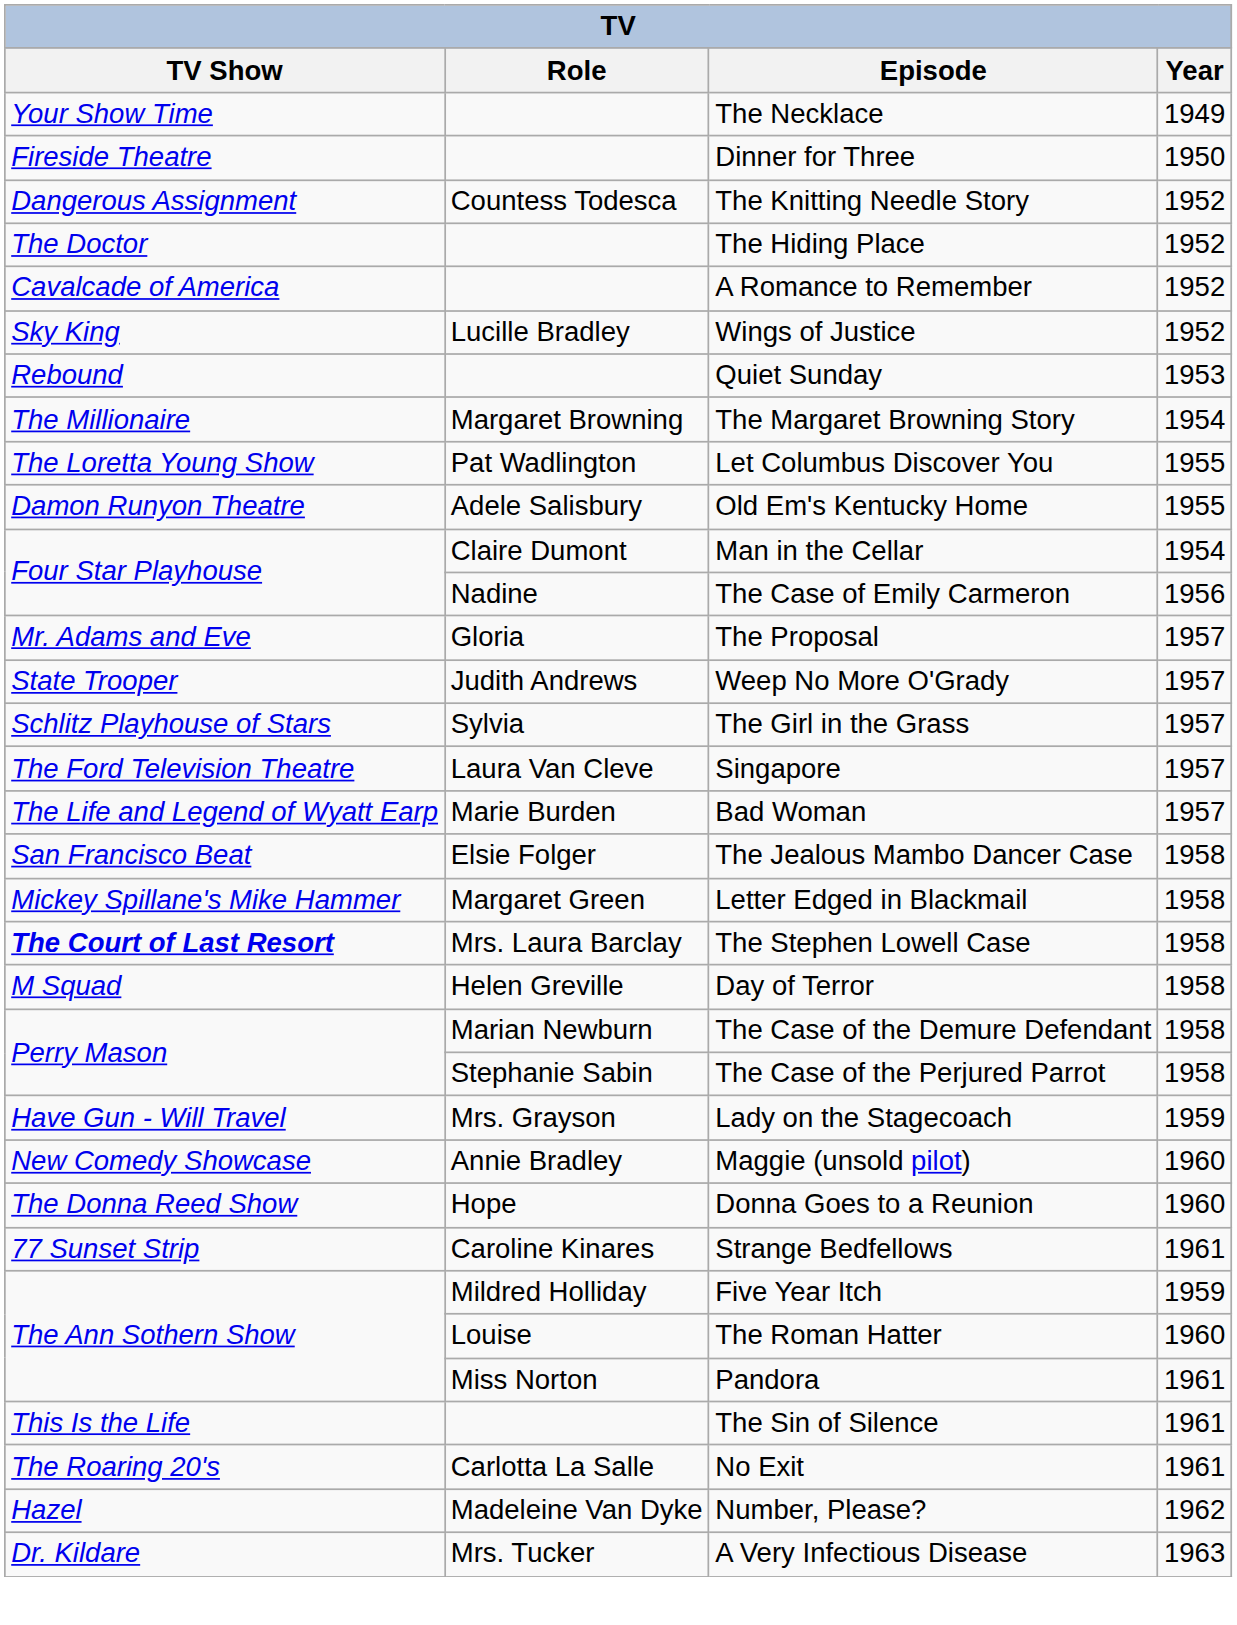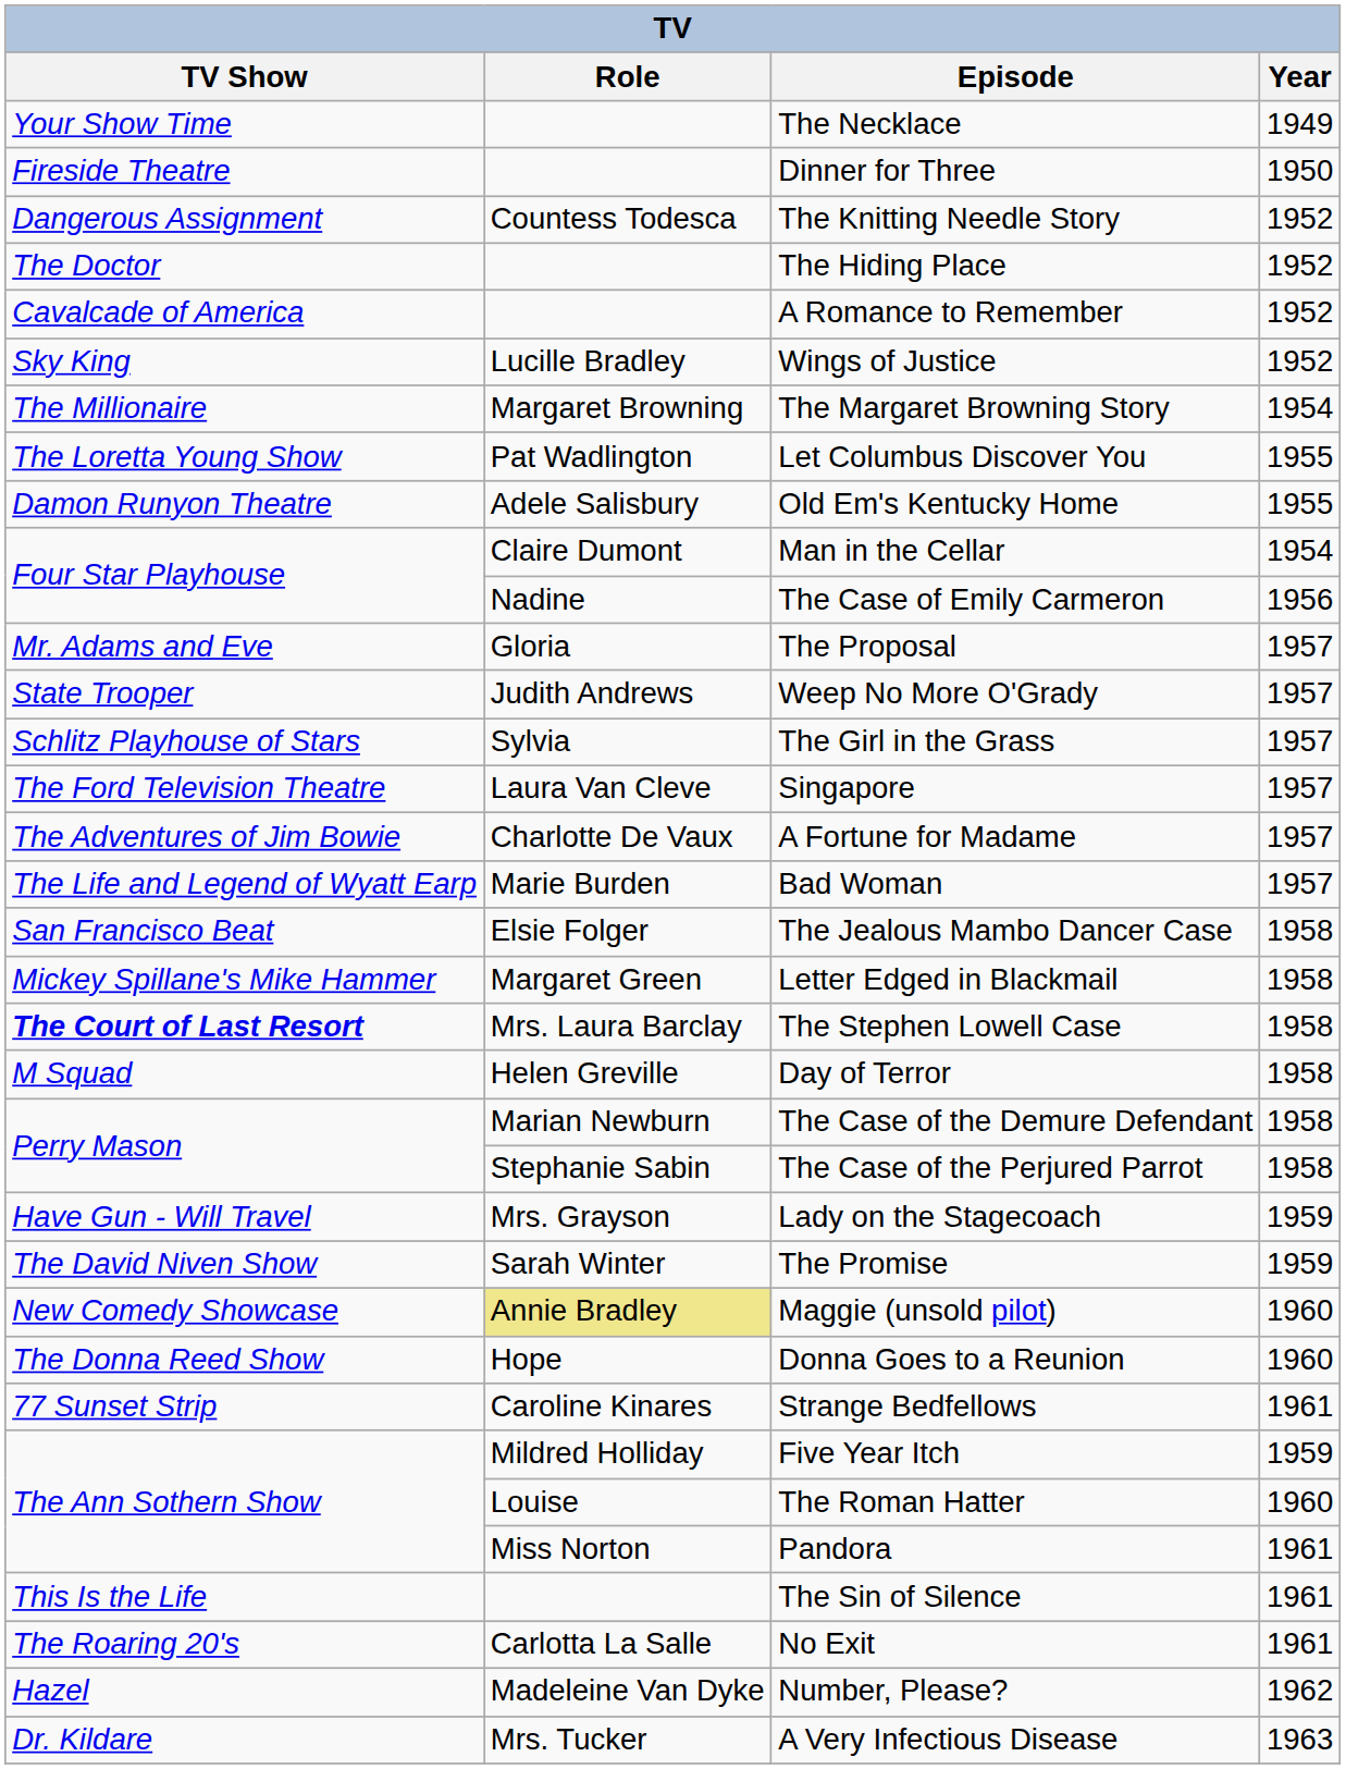 <table class="wikitable" style="font-size: 100%;">
 <tr>
 <th colspan="4" style="background: LightSteelBlue;">TV</th>
 </tr>
 <tr>
 <th>TV Show</th>
 <th>Role</th>
 <th>Episode</th>
 <th>Year</th>
 </tr>
 <tr>
 <td><em><a href='#'>Your Show Time</a></em></td>
 <td></td>
 <td>The Necklace</td>
 <td>1949</td>
 </tr>
 <tr>
 <td><em><a href='#'>Fireside Theatre</a></em></td>
 <td></td>
 <td>Dinner for Three</td>
 <td>1950</td>
 </tr>
 <tr>
 <td><em><a href='#'>Dangerous Assignment</a></em></td>
 <td>Countess Todesca</td>
 <td>The Knitting Needle Story</td>
 <td>1952</td>
 </tr>
 <tr>
 <td><em><a href='#'>The Doctor</a></em></td>
 <td></td>
 <td>The Hiding Place</td>
 <td>1952</td>
 </tr>
 <tr>
 <td><em><a href='#'>Cavalcade of America</a></em></td>
 <td></td>
 <td>A Romance to Remember</td>
 <td>1952</td>
 </tr>
 <tr>
 <td><em><a href='#'>Sky King</a></em></td>
 <td>Lucille Bradley</td>
 <td>Wings of Justice</td>
 <td>1952</td>
-</tr>
-<tr>
-<td><em><a href='#'>Rebound</a></em></td>
-<td></td>
-<td>Quiet Sunday</td>
-<td>1953</td>
 </tr>
 <tr>
 <td><em><a href='#'>The Millionaire</a></em></td>
 <td>Margaret Browning</td>
 <td>The Margaret Browning Story</td>
 <td>1954</td>
 </tr>
 <tr>
 <td><em><a href='#'>The Loretta Young Show</a></em></td>
 <td>Pat Wadlington</td>
 <td>Let Columbus Discover You</td>
 <td>1955</td>
 </tr>
 <tr>
 <td><em><a href='#'>Damon Runyon Theatre</a></em></td>
 <td>Adele Salisbury</td>
 <td>Old Em's Kentucky Home</td>
 <td>1955</td>
 </tr>
 <tr>
 <td rowspan=2><em><a href='#'>Four Star Playhouse</a></em></td>
 <td>Claire Dumont</td>
 <td>Man in the Cellar</td>
 <td>1954</td>
 </tr>
 <tr>
 <td>Nadine</td>
 <td>The Case of Emily Carmeron</td>
 <td>1956</td>
 </tr>
 <tr>
 <td><em><a href='#'>Mr. Adams and Eve</a></em></td>
 <td>Gloria</td>
 <td>The Proposal</td>
 <td>1957</td>
 </tr>
 <tr>
 <td><em><a href='#'>State Trooper</a></em></td>
 <td>Judith Andrews</td>
 <td>Weep No More O'Grady</td>
 <td>1957</td>
 </tr>
 <tr>
 <td><em><a href='#'>Schlitz Playhouse of Stars</a></em></td>
 <td>Sylvia</td>
 <td>The Girl in the Grass</td>
 <td>1957</td>
 </tr>
 <tr>
 <td><em><a href='#'>The Ford Television Theatre</a></em></td>
 <td>Laura Van Cleve</td>
 <td>Singapore</td>
 <td>1957</td>
 </tr>
 <tr>
+<td><em><a href='#'>The Adventures of Jim Bowie</a></em></td>
+<td>Charlotte De Vaux</td>
+<td>A Fortune for Madame</td>
+<td>1957</td>
+</tr>
+<tr>
 <td><em><a href='#'>The Life and Legend of Wyatt Earp</a></em></td>
 <td>Marie Burden</td>
 <td>Bad Woman</td>
 <td>1957</td>
 </tr>
 <tr>
 <td><em><a href='#'>San Francisco Beat</a></em></td>
 <td>Elsie Folger</td>
 <td>The Jealous Mambo Dancer Case</td>
 <td>1958</td>
 </tr>
 <tr>
 <td><em><a href='#'>Mickey Spillane's Mike Hammer</a></em></td>
 <td>Margaret Green</td>
 <td>Letter Edged in Blackmail</td>
 <td>1958</td>
 </tr>
 <tr>
 <td><strong><em><a href='#'>The Court of Last Resort</a></em></strong></td>
 <td>Mrs. Laura Barclay</td>
 <td>The Stephen Lowell Case</td>
 <td>1958</td>
 </tr>
 <tr>
 <td><em><a href='#'>M Squad</a></em></td>
 <td>Helen Greville</td>
 <td>Day of Terror</td>
 <td>1958</td>
 </tr>
 <tr>
 <td rowspan=2><em><a href='#'>Perry Mason</a></em></td>
 <td>Marian Newburn</td>
 <td>The Case of the Demure Defendant</td>
 <td>1958</td>
 </tr>
 <tr>
 <td>Stephanie Sabin</td>
 <td>The Case of the Perjured Parrot</td>
 <td>1958</td>
 </tr>
 <tr>
 <td><em><a href='#'>Have Gun - Will Travel</a></em></td>
 <td>Mrs. Grayson</td>
 <td>Lady on the Stagecoach</td>
 <td>1959</td>
 </tr>
 <tr>
+<td><em><a href='#'>The David Niven Show</a></em></td>
+<td>Sarah Winter</td>
+<td>The Promise</td>
+<td>1959</td>
+</tr>
+<tr>
 <td><em><a href='#'>New Comedy Showcase</a></em></td>
-<td>Annie Bradley</td>
+<td style="background: khaki;">Annie Bradley</td>
 <td>Maggie (unsold <a href='#'>pilot</a>)</td>
 <td>1960</td>
 </tr>
 <tr>
 <td><em><a href='#'>The Donna Reed Show</a></em></td>
 <td>Hope</td>
 <td>Donna Goes to a Reunion</td>
 <td>1960</td>
 </tr>
 <tr>
 <td><em><a href='#'>77 Sunset Strip</a></em></td>
 <td>Caroline Kinares</td>
 <td>Strange Bedfellows</td>
 <td>1961</td>
 </tr>
 <tr>
 <td rowspan=3><em><a href='#'>The Ann Sothern Show</a></em></td>
 <td>Mildred Holliday</td>
 <td>Five Year Itch</td>
 <td>1959</td>
 </tr>
 <tr>
 <td>Louise</td>
 <td>The Roman Hatter</td>
 <td>1960</td>
 </tr>
 <tr>
 <td>Miss Norton</td>
 <td>Pandora</td>
 <td>1961</td>
 </tr>
 <tr>
 <td><em><a href='#'>This Is the Life</a></em></td>
 <td></td>
 <td>The Sin of Silence</td>
 <td>1961</td>
 </tr>
 <tr>
 <td><em><a href='#'>The Roaring 20's</a></em></td>
 <td>Carlotta La Salle</td>
 <td>No Exit</td>
 <td>1961</td>
 </tr>
 <tr>
 <td><em><a href='#'>Hazel</a></em></td>
 <td>Madeleine Van Dyke</td>
 <td>Number, Please?</td>
 <td>1962</td>
 </tr>
 <tr>
 <td><em><a href='#'>Dr. Kildare</a></em></td>
 <td>Mrs. Tucker</td>
 <td>A Very Infectious Disease</td>
 <td>1963</td>
 </tr>
 </table>
